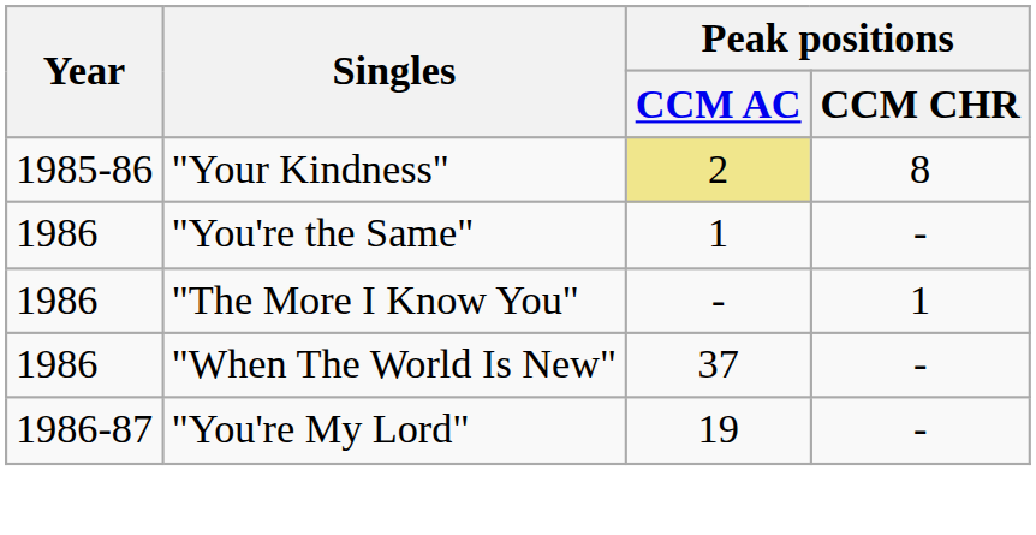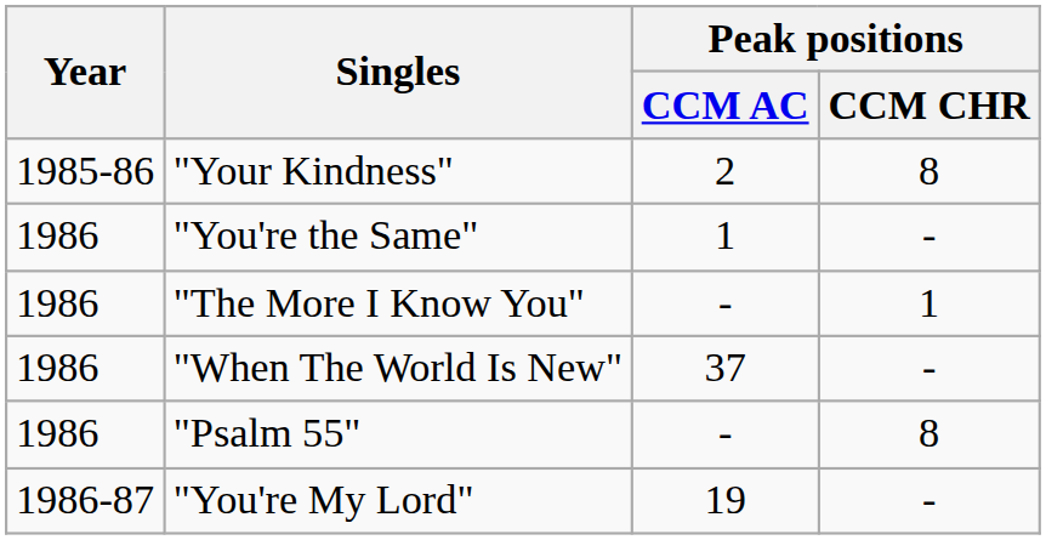 <table class="wikitable">
 <tr>
 <th rowspan="2">Year</th>
 <th rowspan="2">Singles</th>
 <th colspan="2">Peak positions</th>
 </tr>
 <tr>
 <th><a href='#'>CCM AC</a></th>
 <th>CCM CHR</th>
 </tr>
 <tr>
 <td>1985-86</td>
 <td>"Your Kindness"</td>
-<td align="center" style="background: khaki;">2</td>
+<td align="center">2</td>
 <td align="center">8</td>
 </tr>
 <tr>
 <td>1986</td>
 <td>"You're the Same"</td>
 <td align="center">1</td>
 <td align="center">-</td>
 </tr>
 <tr>
 <td>1986</td>
 <td>"The More I Know You"</td>
 <td align="center">-</td>
 <td align="center">1</td>
 </tr>
 <tr>
 <td>1986</td>
 <td>"When The World Is New"</td>
 <td align="center">37</td>
 <td align="center">-</td>
 </tr>
 <tr>
+<td>1986</td>
+<td>"Psalm 55"</td>
+<td align="center">-</td>
+<td align="center">8</td>
+</tr>
+<tr>
 <td>1986-87</td>
 <td>"You're My Lord"</td>
 <td align="center">19</td>
 <td align="center">-</td>
 </tr>
 </table>
